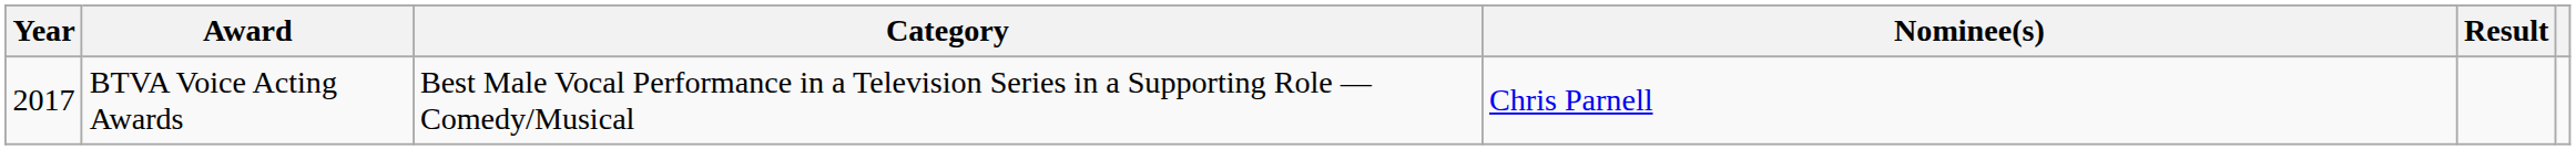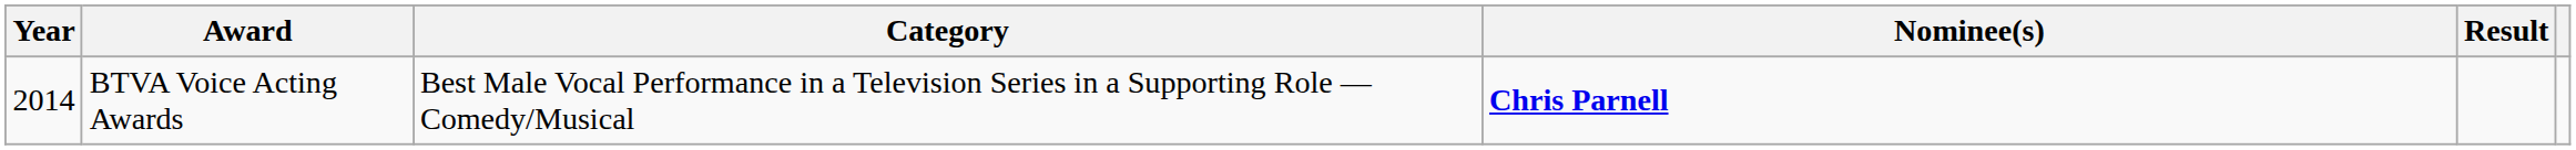 <table class="wikitable sortable"  style="font-size:95%; width:99%;">
 <tr>
 <th>Year</th>
 <th>Award</th>
 <th>Category</th>
 <th style="width:38%;">Nominee(s)</th>
 <th>Result</th>
 <th class=unsortable></th>
 </tr>
 <tr>
-<td style="text-align:center;">2017</td>
+<td style="text-align:center;">2014</td>
 <td>BTVA Voice Acting Awards</td>
 <td>Best Male Vocal Performance in a Television Series in a Supporting Role — Comedy/Musical</td>
-<td><a href='#'>Chris Parnell</a></td>
+<td><strong><a href='#'>Chris Parnell</a></strong></td>
 <td></td>
 <td style="text-align:center;"></td>
 </tr>
 </table>
